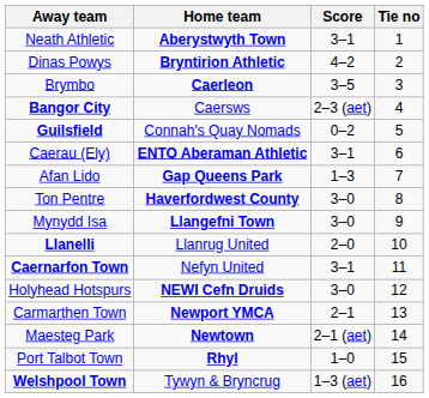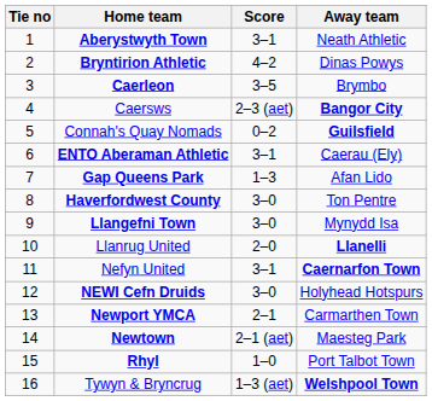 <table class="wikitable" style="text-align: center">
 <tr>
-<th>Away team</th>
+<th>Tie no</th>
 <th>Home team</th>
 <th>Score</th>
-<th>Tie no</th>
+<th>Away team</th>
 </tr>
 <tr>
-<td><a href='#'>Neath Athletic</a></td>
+<td>1</td>
 <td><strong><a href='#'>Aberystwyth Town</a></strong></td>
 <td>3–1</td>
-<td>1</td>
+<td><a href='#'>Neath Athletic</a></td>
 </tr>
 <tr>
-<td><a href='#'>Dinas Powys</a></td>
+<td>2</td>
 <td><strong><a href='#'>Bryntirion Athletic</a></strong></td>
 <td>4–2</td>
-<td>2</td>
+<td><a href='#'>Dinas Powys</a></td>
 </tr>
 <tr>
-<td><a href='#'>Brymbo</a></td>
+<td>3</td>
 <td><strong><a href='#'>Caerleon</a></strong></td>
 <td>3–5</td>
-<td>3</td>
+<td><a href='#'>Brymbo</a></td>
 </tr>
 <tr>
-<td><strong><a href='#'>Bangor City</a></strong></td>
+<td>4</td>
 <td><a href='#'>Caersws</a></td>
 <td>2–3 (<a href='#'>aet</a>)</td>
-<td>4</td>
+<td><strong><a href='#'>Bangor City</a></strong></td>
 </tr>
 <tr>
-<td><strong><a href='#'>Guilsfield</a></strong></td>
+<td>5</td>
 <td><a href='#'>Connah's Quay Nomads</a></td>
 <td>0–2</td>
-<td>5</td>
+<td><strong><a href='#'>Guilsfield</a></strong></td>
 </tr>
 <tr>
-<td><a href='#'>Caerau (Ely)</a></td>
+<td>6</td>
 <td><strong><a href='#'>ENTO Aberaman Athletic</a></strong></td>
 <td>3–1</td>
-<td>6</td>
+<td><a href='#'>Caerau (Ely)</a></td>
 </tr>
 <tr>
-<td><a href='#'>Afan Lido</a></td>
+<td>7</td>
 <td><strong><a href='#'>Gap Queens Park</a></strong></td>
 <td>1–3</td>
-<td>7</td>
+<td><a href='#'>Afan Lido</a></td>
 </tr>
 <tr>
-<td><a href='#'>Ton Pentre</a></td>
+<td>8</td>
 <td><strong><a href='#'>Haverfordwest County</a></strong></td>
 <td>3–0</td>
-<td>8</td>
+<td><a href='#'>Ton Pentre</a></td>
 </tr>
 <tr>
-<td><a href='#'>Mynydd Isa</a></td>
+<td>9</td>
 <td><strong><a href='#'>Llangefni Town</a></strong></td>
 <td>3–0</td>
-<td>9</td>
+<td><a href='#'>Mynydd Isa</a></td>
 </tr>
 <tr>
-<td><strong><a href='#'>Llanelli</a></strong></td>
+<td>10</td>
 <td><a href='#'>Llanrug United</a></td>
 <td>2–0</td>
-<td>10</td>
+<td><strong><a href='#'>Llanelli</a></strong></td>
 </tr>
 <tr>
-<td><strong><a href='#'>Caernarfon Town</a></strong></td>
+<td>11</td>
 <td><a href='#'>Nefyn United</a></td>
 <td>3–1</td>
-<td>11</td>
+<td><strong><a href='#'>Caernarfon Town</a></strong></td>
 </tr>
 <tr>
-<td><a href='#'>Holyhead Hotspurs</a></td>
+<td>12</td>
 <td><strong><a href='#'>NEWI Cefn Druids</a></strong></td>
 <td>3–0</td>
-<td>12</td>
+<td><a href='#'>Holyhead Hotspurs</a></td>
 </tr>
 <tr>
-<td><a href='#'>Carmarthen Town</a></td>
+<td>13</td>
 <td><strong><a href='#'>Newport YMCA</a></strong></td>
 <td>2–1</td>
-<td>13</td>
+<td><a href='#'>Carmarthen Town</a></td>
 </tr>
 <tr>
-<td><a href='#'>Maesteg Park</a></td>
+<td>14</td>
 <td><strong><a href='#'>Newtown</a></strong></td>
 <td>2–1 (<a href='#'>aet</a>)</td>
-<td>14</td>
+<td><a href='#'>Maesteg Park</a></td>
 </tr>
 <tr>
-<td><a href='#'>Port Talbot Town</a></td>
+<td>15</td>
 <td><strong><a href='#'>Rhyl</a></strong></td>
 <td>1–0</td>
-<td>15</td>
+<td><a href='#'>Port Talbot Town</a></td>
 </tr>
 <tr>
-<td><strong><a href='#'>Welshpool Town</a></strong></td>
+<td>16</td>
 <td><a href='#'>Tywyn & Bryncrug</a></td>
 <td>1–3 (<a href='#'>aet</a>)</td>
-<td>16</td>
+<td><strong><a href='#'>Welshpool Town</a></strong></td>
 </tr>
 </table>
